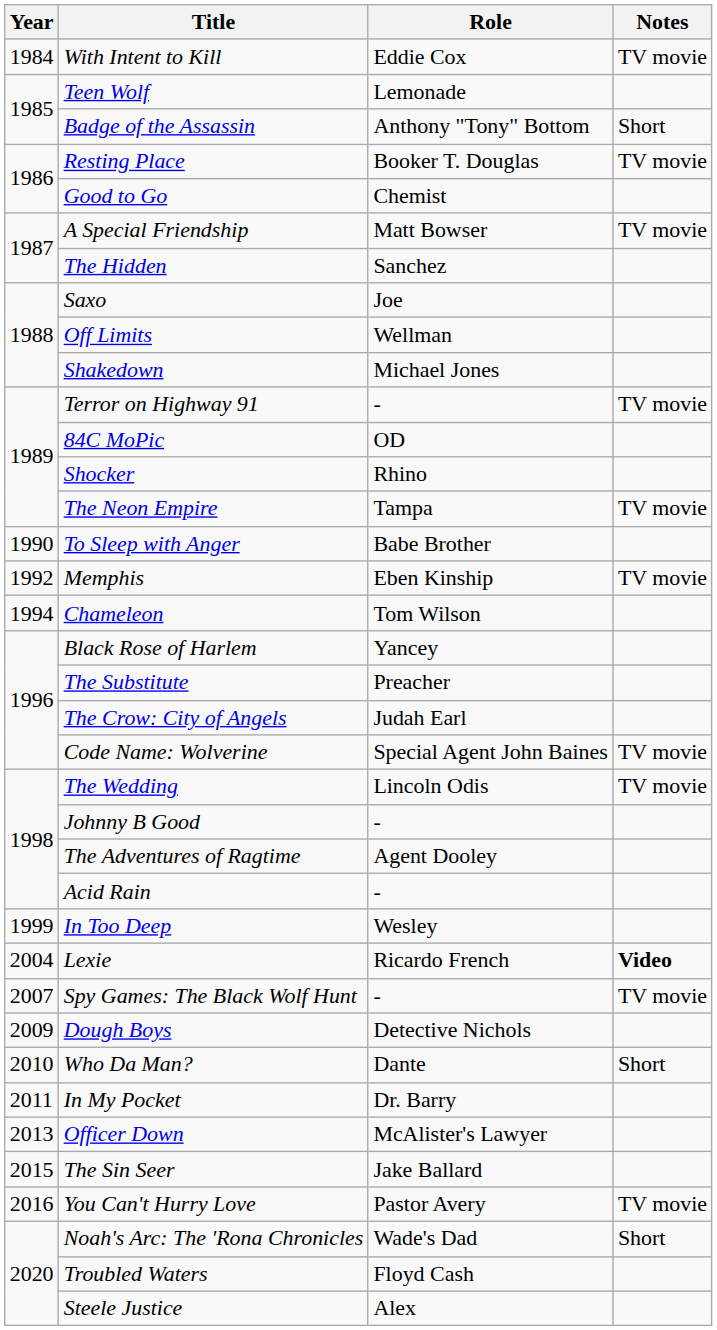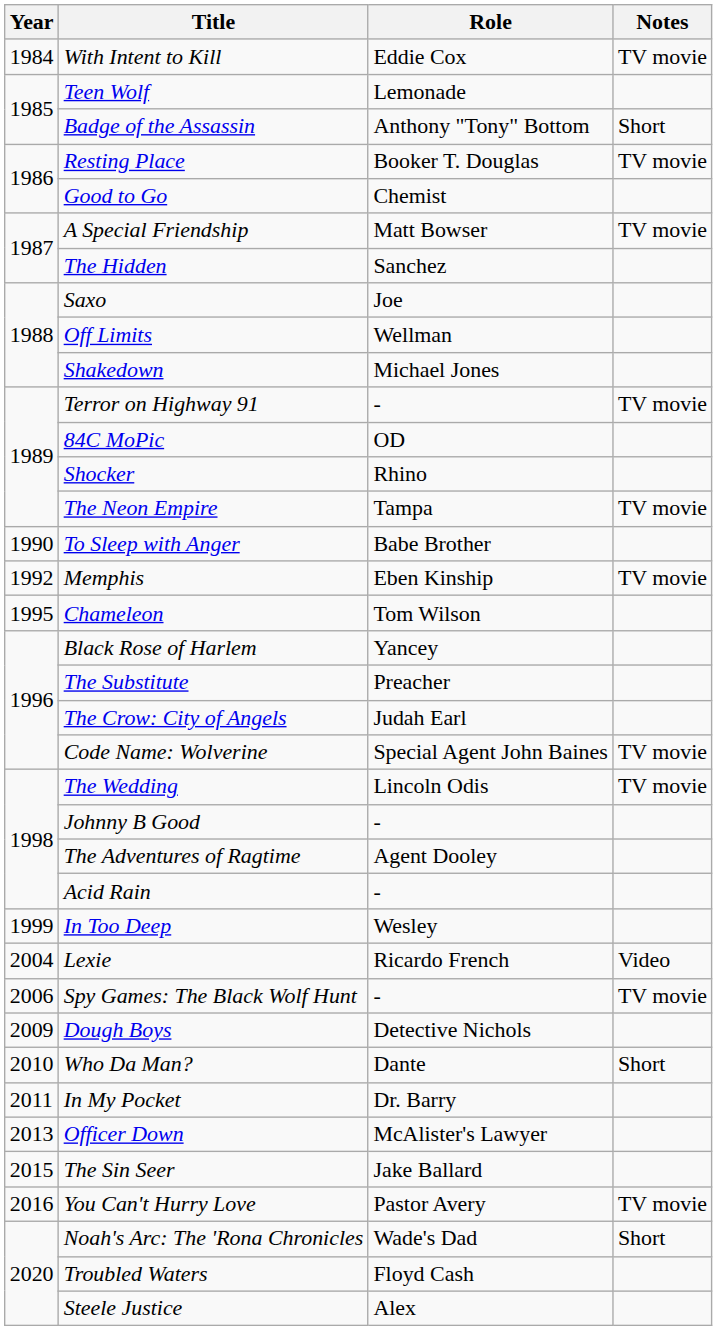 <table class="wikitable sortable">
 <tr>
 <th>Year</th>
 <th>Title</th>
 <th>Role</th>
 <th>Notes</th>
 </tr>
 <tr>
 <td>1984</td>
 <td><em>With Intent to Kill</em></td>
 <td>Eddie Cox</td>
 <td>TV movie</td>
 </tr>
 <tr>
 <td rowspan="2">1985</td>
 <td><em><a href='#'>Teen Wolf</a></em></td>
 <td>Lemonade</td>
 <td></td>
 </tr>
 <tr>
 <td><em><a href='#'>Badge of the Assassin</a></em></td>
 <td>Anthony "Tony" Bottom</td>
 <td>Short</td>
 </tr>
 <tr>
 <td rowspan="2">1986</td>
 <td><em><a href='#'>Resting Place</a></em></td>
 <td>Booker T. Douglas</td>
 <td>TV movie</td>
 </tr>
 <tr>
 <td><em><a href='#'>Good to Go</a></em></td>
 <td>Chemist</td>
 <td></td>
 </tr>
 <tr>
 <td rowspan="2">1987</td>
 <td><em>A Special Friendship</em></td>
 <td>Matt Bowser</td>
 <td>TV movie</td>
 </tr>
 <tr>
 <td><em><a href='#'>The Hidden</a></em></td>
 <td>Sanchez</td>
 <td></td>
 </tr>
 <tr>
 <td rowspan="3">1988</td>
 <td><em>Saxo</em></td>
 <td>Joe</td>
 <td></td>
 </tr>
 <tr>
 <td><em><a href='#'>Off Limits</a></em></td>
 <td>Wellman</td>
 <td></td>
 </tr>
 <tr>
 <td><em><a href='#'>Shakedown</a></em></td>
 <td>Michael Jones</td>
 <td></td>
 </tr>
 <tr>
 <td rowspan="4">1989</td>
 <td><em>Terror on Highway 91</em></td>
 <td>-</td>
 <td>TV movie</td>
 </tr>
 <tr>
 <td><em><a href='#'>84C MoPic</a></em></td>
 <td>OD</td>
 <td></td>
 </tr>
 <tr>
 <td><em><a href='#'>Shocker</a></em></td>
 <td>Rhino</td>
 <td></td>
 </tr>
 <tr>
 <td><em><a href='#'>The Neon Empire</a></em></td>
 <td>Tampa</td>
 <td>TV movie</td>
 </tr>
 <tr>
 <td>1990</td>
 <td><em><a href='#'>To Sleep with Anger</a></em></td>
 <td>Babe Brother</td>
 <td></td>
 </tr>
 <tr>
 <td>1992</td>
 <td><em>Memphis</em></td>
 <td>Eben Kinship</td>
 <td>TV movie</td>
 </tr>
 <tr>
-<td>1994</td>
+<td>1995</td>
 <td><em><a href='#'>Chameleon</a></em></td>
 <td>Tom Wilson</td>
 <td></td>
 </tr>
 <tr>
 <td rowspan="4">1996</td>
 <td><em>Black Rose of Harlem</em></td>
 <td>Yancey</td>
 <td></td>
 </tr>
 <tr>
 <td><em><a href='#'>The Substitute</a></em></td>
 <td>Preacher</td>
 <td></td>
 </tr>
 <tr>
 <td><em><a href='#'>The Crow: City of Angels</a></em></td>
 <td>Judah Earl</td>
 <td></td>
 </tr>
 <tr>
 <td><em>Code Name: Wolverine</em></td>
 <td>Special Agent John Baines</td>
 <td>TV movie</td>
 </tr>
 <tr>
 <td rowspan="4">1998</td>
 <td><em><a href='#'>The Wedding</a></em></td>
 <td>Lincoln Odis</td>
 <td>TV movie</td>
 </tr>
 <tr>
 <td><em>Johnny B Good</em></td>
 <td>-</td>
 <td></td>
 </tr>
 <tr>
 <td><em>The Adventures of Ragtime</em></td>
 <td>Agent Dooley</td>
 <td></td>
 </tr>
 <tr>
 <td><em>Acid Rain</em></td>
 <td>-</td>
 <td></td>
 </tr>
 <tr>
 <td>1999</td>
 <td><em><a href='#'>In Too Deep</a></em></td>
 <td>Wesley</td>
 <td></td>
 </tr>
 <tr>
 <td>2004</td>
 <td><em>Lexie</em></td>
 <td>Ricardo French</td>
-<td><strong>Video</strong></td>
+<td>Video</td>
 </tr>
 <tr>
-<td>2007</td>
+<td>2006</td>
 <td><em>Spy Games: The Black Wolf Hunt</em></td>
 <td>-</td>
 <td>TV movie</td>
 </tr>
 <tr>
 <td>2009</td>
 <td><em><a href='#'>Dough Boys</a></em></td>
 <td>Detective Nichols</td>
 <td></td>
 </tr>
 <tr>
 <td>2010</td>
 <td><em>Who Da Man?</em></td>
 <td>Dante</td>
 <td>Short</td>
 </tr>
 <tr>
 <td>2011</td>
 <td><em>In My Pocket</em></td>
 <td>Dr. Barry</td>
 <td></td>
 </tr>
 <tr>
 <td>2013</td>
 <td><em><a href='#'>Officer Down</a></em></td>
 <td>McAlister's Lawyer</td>
 <td></td>
 </tr>
 <tr>
 <td>2015</td>
 <td><em>The Sin Seer</em></td>
 <td>Jake Ballard</td>
 <td></td>
 </tr>
 <tr>
 <td>2016</td>
 <td><em>You Can't Hurry Love</em></td>
 <td>Pastor Avery</td>
 <td>TV movie</td>
 </tr>
 <tr>
 <td rowspan="3">2020</td>
 <td><em>Noah's Arc: The 'Rona Chronicles</em></td>
 <td>Wade's Dad</td>
 <td>Short</td>
 </tr>
 <tr>
 <td><em>Troubled Waters</em></td>
 <td>Floyd Cash</td>
 <td></td>
 </tr>
 <tr>
 <td><em>Steele Justice</em></td>
 <td>Alex</td>
 <td></td>
 </tr>
 </table>
